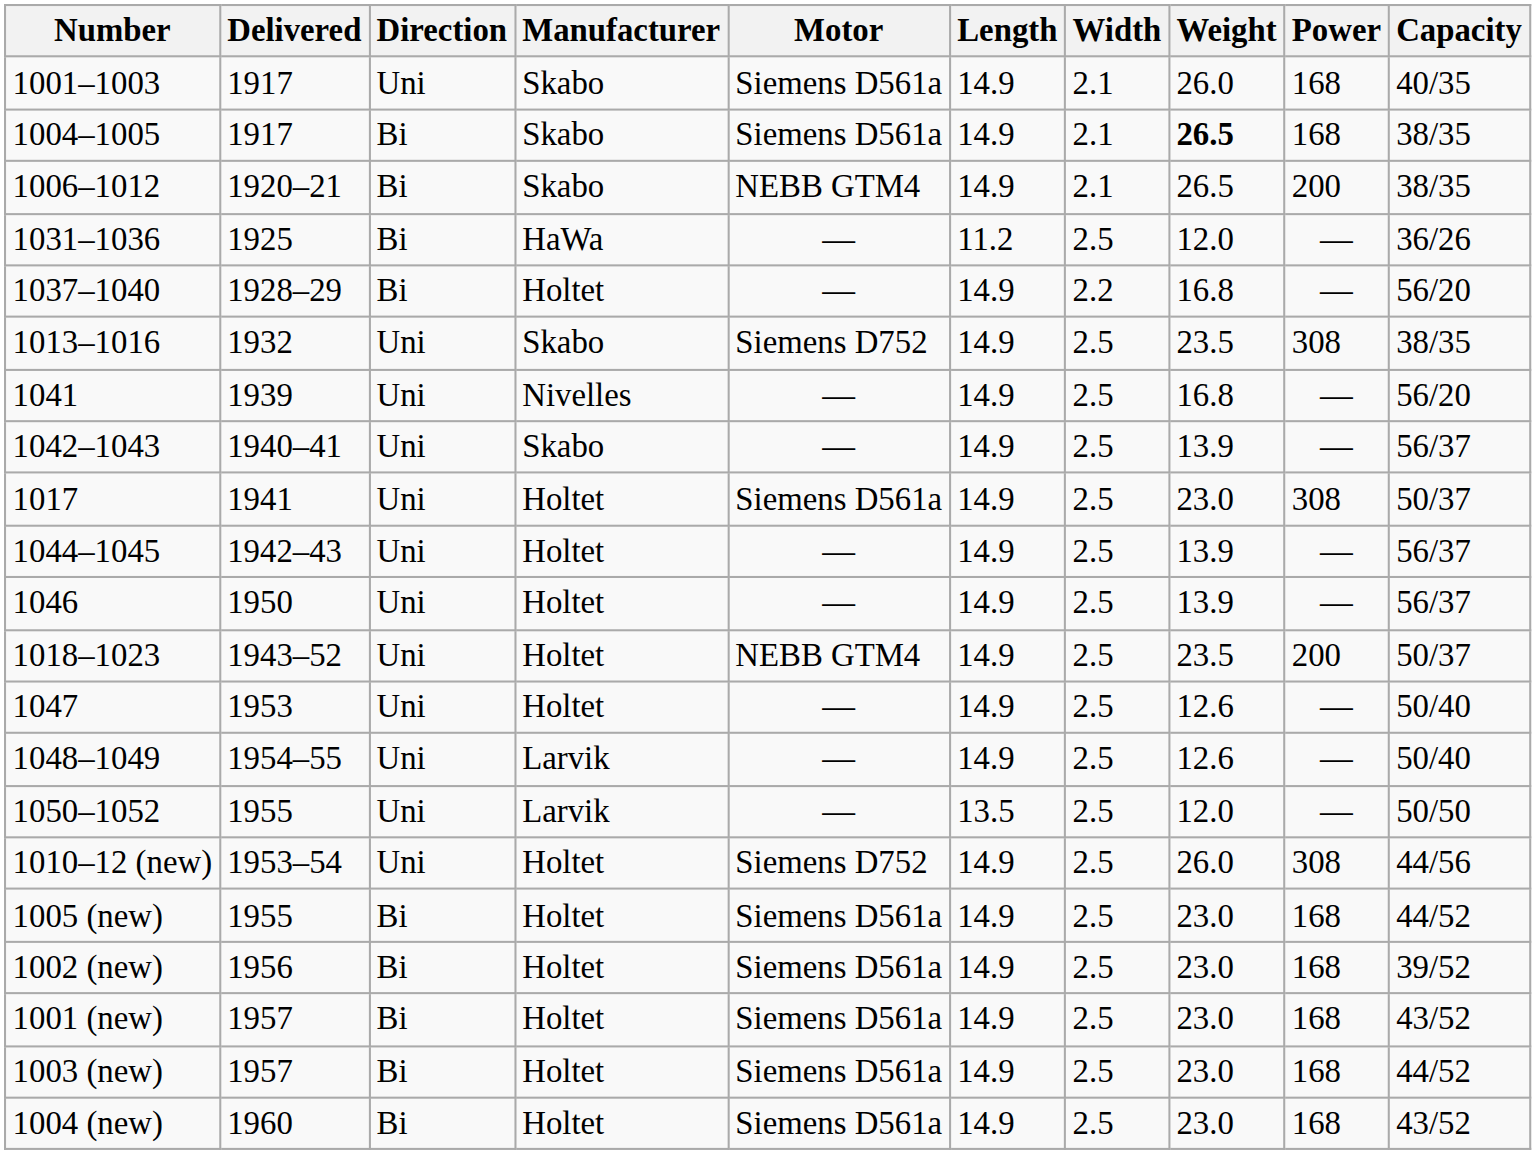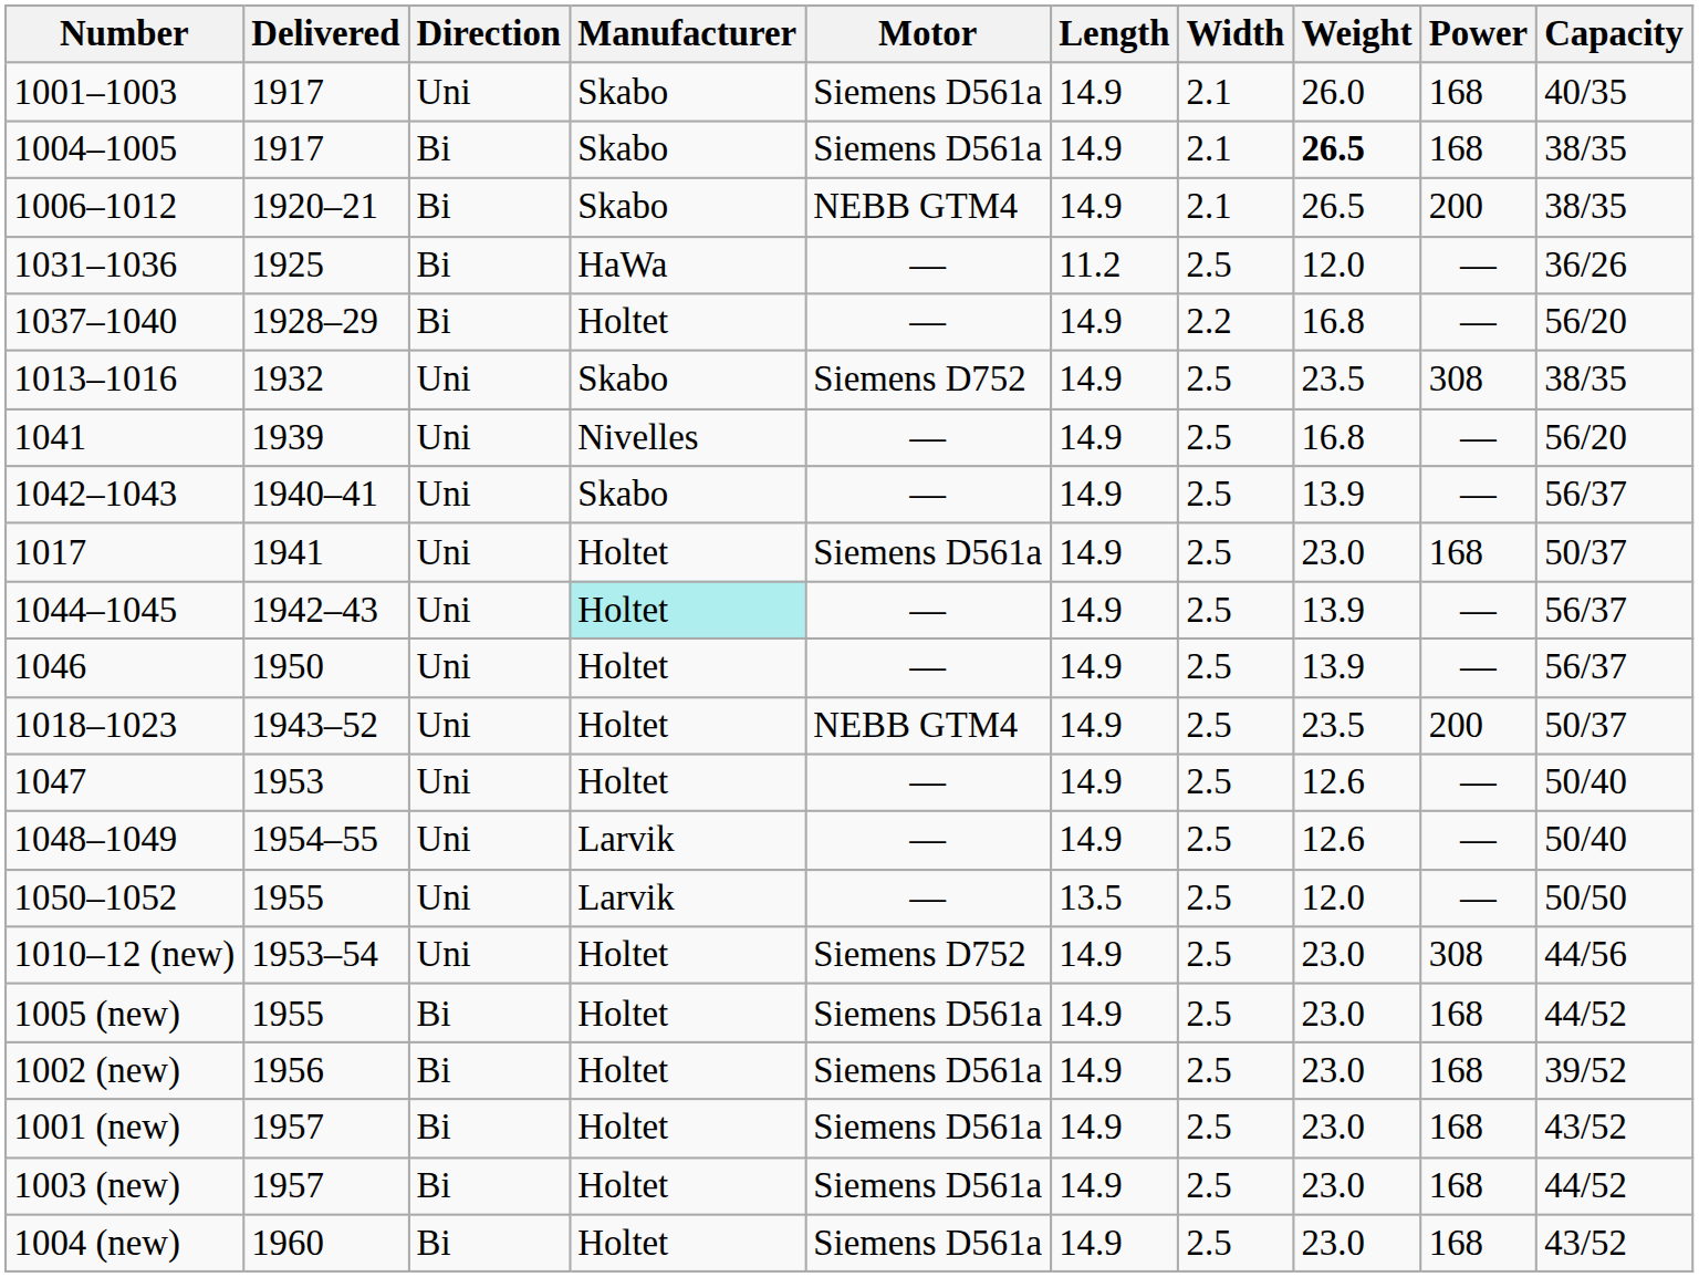 <table class="wikitable sortable">
 <tr>
 <th>Number</th>
 <th>Delivered</th>
 <th>Direction</th>
 <th>Manufacturer</th>
 <th>Motor</th>
 <th>Length</th>
 <th>Width</th>
 <th>Weight</th>
 <th>Power</th>
 <th>Capacity</th>
 </tr>
 <tr>
 <td>1001–1003</td>
 <td>1917</td>
 <td>Uni</td>
 <td>Skabo</td>
 <td>Siemens D561a</td>
 <td>14.9</td>
 <td>2.1</td>
 <td>26.0</td>
 <td>168</td>
 <td>40/35</td>
 </tr>
 <tr>
 <td>1004–1005</td>
 <td>1917</td>
 <td>Bi</td>
 <td>Skabo</td>
 <td>Siemens D561a</td>
 <td>14.9</td>
 <td>2.1</td>
 <td><strong>26.5</strong></td>
 <td>168</td>
 <td>38/35</td>
 </tr>
 <tr>
 <td>1006–1012</td>
 <td>1920–21</td>
 <td>Bi</td>
 <td>Skabo</td>
 <td>NEBB GTM4</td>
 <td>14.9</td>
 <td>2.1</td>
 <td>26.5</td>
 <td>200</td>
 <td>38/35</td>
 </tr>
 <tr>
 <td>1031–1036</td>
 <td>1925</td>
 <td>Bi</td>
 <td>HaWa</td>
 <td align=center>—</td>
 <td>11.2</td>
 <td>2.5</td>
 <td>12.0</td>
 <td align=center>—</td>
 <td>36/26</td>
 </tr>
 <tr>
 <td>1037–1040</td>
 <td>1928–29</td>
 <td>Bi</td>
 <td>Holtet</td>
 <td align=center>—</td>
 <td>14.9</td>
 <td>2.2</td>
 <td>16.8</td>
 <td align=center>—</td>
 <td>56/20</td>
 </tr>
 <tr>
 <td>1013–1016</td>
 <td>1932</td>
 <td>Uni</td>
 <td>Skabo</td>
 <td>Siemens D752</td>
 <td>14.9</td>
 <td>2.5</td>
 <td>23.5</td>
 <td>308</td>
 <td>38/35</td>
 </tr>
 <tr>
 <td>1041</td>
 <td>1939</td>
 <td>Uni</td>
 <td>Nivelles</td>
 <td align=center>—</td>
 <td>14.9</td>
 <td>2.5</td>
 <td>16.8</td>
 <td align=center>—</td>
 <td>56/20</td>
 </tr>
 <tr>
 <td>1042–1043</td>
 <td>1940–41</td>
 <td>Uni</td>
 <td>Skabo</td>
 <td align=center>—</td>
 <td>14.9</td>
 <td>2.5</td>
 <td>13.9</td>
 <td align=center>—</td>
 <td>56/37</td>
 </tr>
 <tr>
 <td>1017</td>
 <td>1941</td>
 <td>Uni</td>
 <td>Holtet</td>
 <td>Siemens D561a</td>
 <td>14.9</td>
 <td>2.5</td>
 <td>23.0</td>
-<td>308</td>
+<td>168</td>
 <td>50/37</td>
 </tr>
 <tr>
 <td>1044–1045</td>
 <td>1942–43</td>
 <td>Uni</td>
-<td>Holtet</td>
+<td style="background: paleturquoise;">Holtet</td>
 <td align=center>—</td>
 <td>14.9</td>
 <td>2.5</td>
 <td>13.9</td>
 <td align=center>—</td>
 <td>56/37</td>
 </tr>
 <tr>
 <td>1046</td>
 <td>1950</td>
 <td>Uni</td>
 <td>Holtet</td>
 <td align=center>—</td>
 <td>14.9</td>
 <td>2.5</td>
 <td>13.9</td>
 <td align=center>—</td>
 <td>56/37</td>
 </tr>
 <tr>
 <td>1018–1023</td>
 <td>1943–52</td>
 <td>Uni</td>
 <td>Holtet</td>
 <td>NEBB GTM4</td>
 <td>14.9</td>
 <td>2.5</td>
 <td>23.5</td>
 <td>200</td>
 <td>50/37</td>
 </tr>
 <tr>
 <td>1047</td>
 <td>1953</td>
 <td>Uni</td>
 <td>Holtet</td>
 <td align=center>—</td>
 <td>14.9</td>
 <td>2.5</td>
 <td>12.6</td>
 <td align=center>—</td>
 <td>50/40</td>
 </tr>
 <tr>
 <td>1048–1049</td>
 <td>1954–55</td>
 <td>Uni</td>
 <td>Larvik</td>
 <td align=center>—</td>
 <td>14.9</td>
 <td>2.5</td>
 <td>12.6</td>
 <td align=center>—</td>
 <td>50/40</td>
 </tr>
 <tr>
 <td>1050–1052</td>
 <td>1955</td>
 <td>Uni</td>
 <td>Larvik</td>
 <td align=center>—</td>
 <td>13.5</td>
 <td>2.5</td>
 <td>12.0</td>
 <td align=center>—</td>
 <td>50/50</td>
 </tr>
 <tr>
 <td>1010–12 (new)</td>
 <td>1953–54</td>
 <td>Uni</td>
 <td>Holtet</td>
 <td>Siemens D752</td>
 <td>14.9</td>
 <td>2.5</td>
-<td>26.0</td>
+<td>23.0</td>
 <td>308</td>
 <td>44/56</td>
 </tr>
 <tr>
 <td>1005 (new)</td>
 <td>1955</td>
 <td>Bi</td>
 <td>Holtet</td>
 <td>Siemens D561a</td>
 <td>14.9</td>
 <td>2.5</td>
 <td>23.0</td>
 <td>168</td>
 <td>44/52</td>
 </tr>
 <tr>
 <td>1002 (new)</td>
 <td>1956</td>
 <td>Bi</td>
 <td>Holtet</td>
 <td>Siemens D561a</td>
 <td>14.9</td>
 <td>2.5</td>
 <td>23.0</td>
 <td>168</td>
 <td>39/52</td>
 </tr>
 <tr>
 <td>1001 (new)</td>
 <td>1957</td>
 <td>Bi</td>
 <td>Holtet</td>
 <td>Siemens D561a</td>
 <td>14.9</td>
 <td>2.5</td>
 <td>23.0</td>
 <td>168</td>
 <td>43/52</td>
 </tr>
 <tr>
 <td>1003 (new)</td>
 <td>1957</td>
 <td>Bi</td>
 <td>Holtet</td>
 <td>Siemens D561a</td>
 <td>14.9</td>
 <td>2.5</td>
 <td>23.0</td>
 <td>168</td>
 <td>44/52</td>
 </tr>
 <tr>
 <td>1004 (new)</td>
 <td>1960</td>
 <td>Bi</td>
 <td>Holtet</td>
 <td>Siemens D561a</td>
 <td>14.9</td>
 <td>2.5</td>
 <td>23.0</td>
 <td>168</td>
 <td>43/52</td>
 </tr>
 </table>
